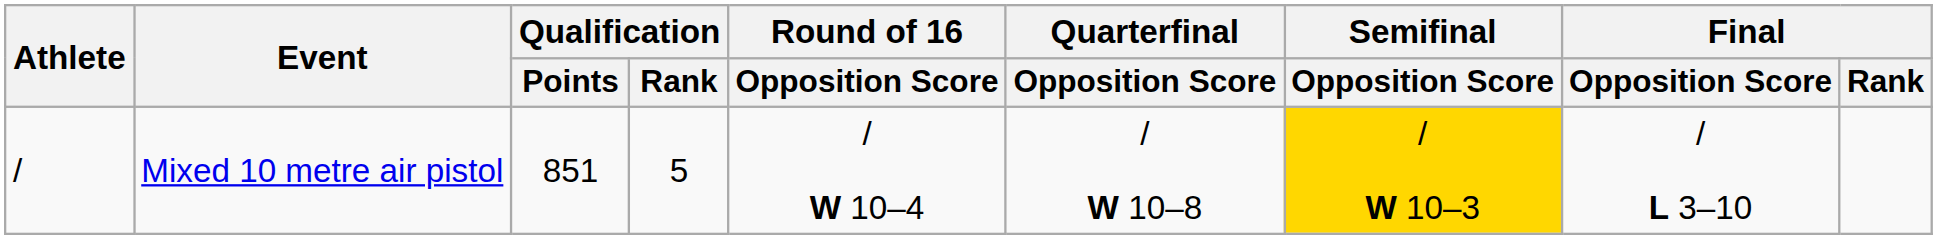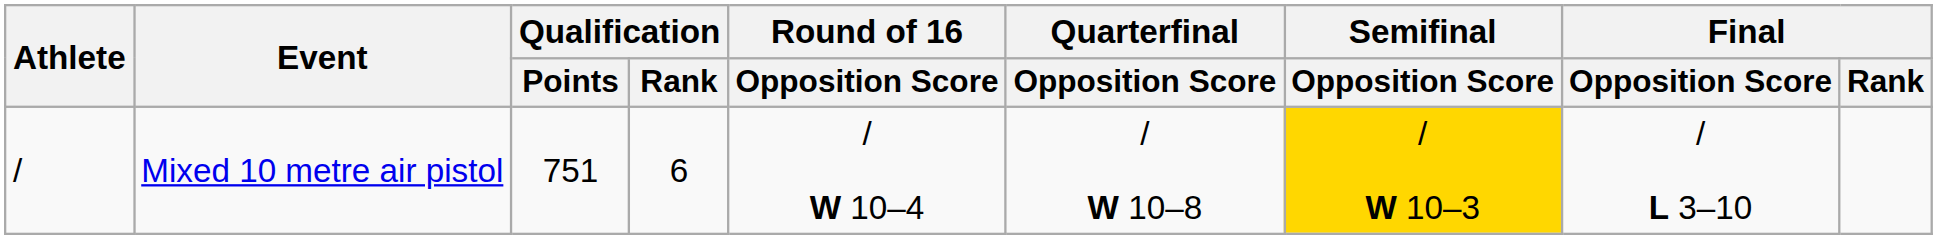 <table class="wikitable" style="text-align:center; font-size:90%">
 <tr>
 <th rowspan="2">Athlete</th>
 <th rowspan="2">Event</th>
 <th colspan="2">Qualification</th>
 <th>Round of 16</th>
 <th>Quarterfinal</th>
 <th>Semifinal</th>
 <th colspan="2">Final</th>
 </tr>
 <tr style="font-size:95%">
 <th>Points</th>
 <th>Rank</th>
 <th>Opposition Score</th>
 <th>Opposition Score</th>
 <th>Opposition Score</th>
 <th>Opposition Score</th>
 <th>Rank</th>
 </tr>
 <tr>
 <td align=left> /<br></td>
 <td align=left><a href='#'>Mixed 10 metre air pistol</a></td>
-<td>851</td>
-<td>5</td>
+<td>751</td>
+<td>6</td>
 <td> / <br><br><strong>W</strong> 10–4</td>
 <td> / <br><br><strong>W</strong> 10–8</td>
 <td style="background: gold;"> / <br><br><strong>W</strong> 10–3</td>
 <td> / <br><br><strong>L</strong> 3–10</td>
 <td></td>
 </tr>
 </table>
